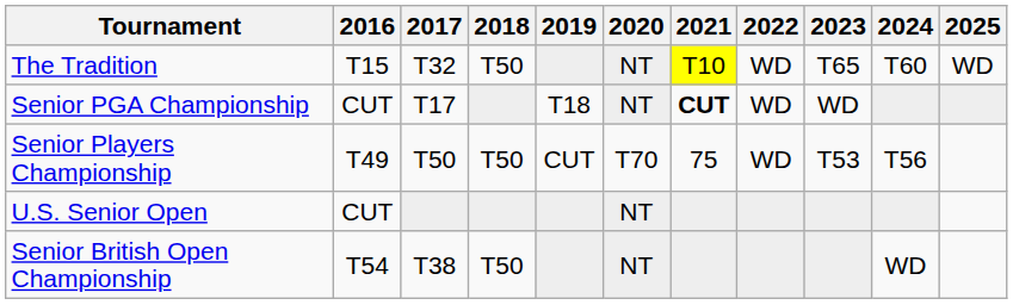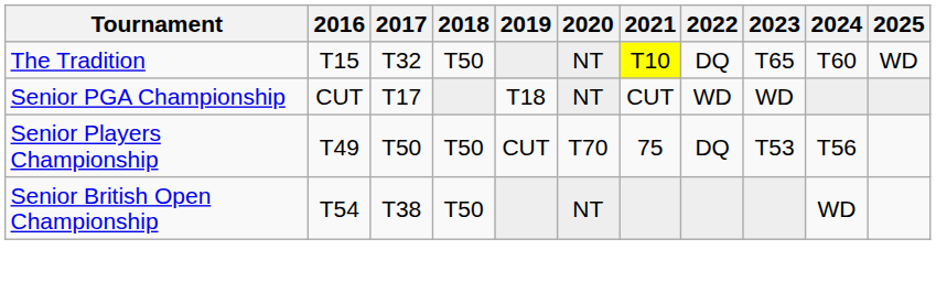 <table class="wikitable" style="font-size:95%;text-align:center;">
 <tr>
 <th>Tournament</th>
 <th>2016</th>
 <th>2017</th>
 <th>2018</th>
 <th>2019</th>
 <th>2020</th>
 <th>2021</th>
 <th>2022</th>
 <th>2023</th>
 <th>2024</th>
 <th>2025</th>
 </tr>
 <tr>
 <td align=left><a href='#'>The Tradition</a></td>
 <td>T15</td>
 <td>T32</td>
 <td>T50</td>
 <td style="background:#eeeeee;"></td>
 <td style="background:#eeeeee;">NT</td>
 <td style="background:yellow;">T10</td>
-<td>WD</td>
+<td>DQ</td>
 <td>T65</td>
 <td>T60</td>
 <td>WD</td>
 </tr>
 <tr>
 <td align=left><a href='#'>Senior PGA Championship</a></td>
 <td>CUT</td>
 <td>T17</td>
 <td style="background:#eeeeee;"></td>
 <td>T18</td>
 <td style="background:#eeeeee;">NT</td>
-<td><strong>CUT</strong></td>
+<td>CUT</td>
 <td>WD</td>
 <td>WD</td>
 <td style="background:#eeeeee;"></td>
 <td style="background:#eeeeee;"></td>
 </tr>
 <tr>
 <td align=left><a href='#'>Senior Players Championship</a></td>
 <td>T49</td>
 <td>T50</td>
 <td>T50</td>
 <td>CUT</td>
 <td>T70</td>
 <td>75</td>
-<td>WD</td>
+<td>DQ</td>
 <td>T53</td>
 <td>T56</td>
-<td></td>
-</tr>
-<tr>
-<td align=left><a href='#'>U.S. Senior Open</a></td>
-<td>CUT</td>
-<td style="background:#eeeeee;"></td>
-<td style="background:#eeeeee;"></td>
-<td style="background:#eeeeee;"></td>
-<td style="background:#eeeeee;">NT</td>
-<td style="background:#eeeeee;"></td>
-<td style="background:#eeeeee;"></td>
-<td style="background:#eeeeee;"></td>
-<td style="background:#eeeeee;"></td>
 <td></td>
 </tr>
 <tr>
 <td align=left><a href='#'>Senior British Open Championship</a></td>
 <td>T54</td>
 <td>T38</td>
 <td>T50</td>
 <td style="background:#eeeeee;"></td>
 <td style="background:#eeeeee;">NT</td>
 <td style="background:#eeeeee;"></td>
 <td style="background:#eeeeee;"></td>
 <td style="background:#eeeeee;"></td>
 <td>WD</td>
 <td></td>
 </tr>
 </table>
